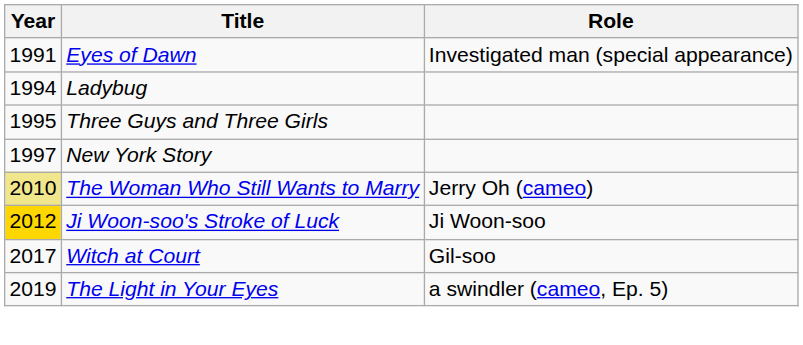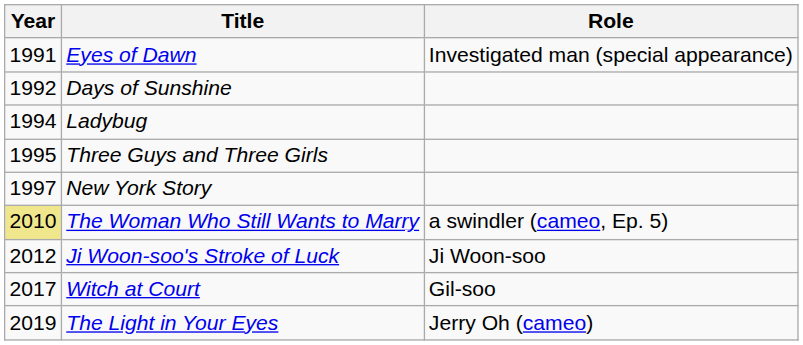 <table class="wikitable sortable">
 <tr>
 <th>Year</th>
 <th>Title</th>
 <th>Role</th>
 </tr>
 <tr>
 <td>1991</td>
 <td><em><a href='#'>Eyes of Dawn</a></em></td>
 <td>Investigated man (special appearance)</td>
+</tr>
+<tr>
+<td>1992</td>
+<td><em>Days of Sunshine</em></td>
+<td></td>
 </tr>
 <tr>
 <td>1994</td>
 <td><em>Ladybug</em></td>
 <td></td>
 </tr>
 <tr>
 <td>1995</td>
 <td><em>Three Guys and Three Girls</em></td>
 <td></td>
 </tr>
 <tr>
 <td>1997</td>
 <td><em>New York Story</em></td>
 <td></td>
 </tr>
 <tr>
 <td style="background: khaki;">2010</td>
 <td><em><a href='#'>The Woman Who Still Wants to Marry</a></em></td>
-<td>Jerry Oh (<a href='#'>cameo</a>)</td>
+<td>a swindler (<a href='#'>cameo</a>, Ep. 5)</td>
 </tr>
 <tr>
-<td style="background: gold;">2012</td>
+<td>2012</td>
 <td><em><a href='#'>Ji Woon-soo's Stroke of Luck</a></em></td>
 <td>Ji Woon-soo</td>
 </tr>
 <tr>
 <td>2017</td>
 <td><em><a href='#'>Witch at Court</a></em></td>
 <td>Gil-soo</td>
 </tr>
 <tr>
 <td>2019</td>
 <td><em><a href='#'>The Light in Your Eyes</a></em></td>
-<td>a swindler (<a href='#'>cameo</a>, Ep. 5)</td>
+<td>Jerry Oh (<a href='#'>cameo</a>)</td>
 </tr>
 </table>
